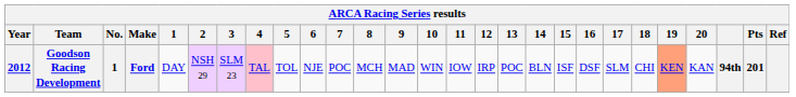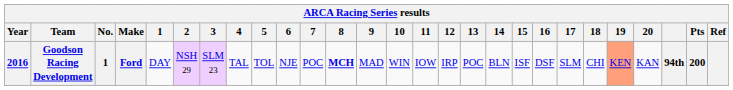 <table class="wikitable" style="text-align:center; font-size:75%">
 <tr>
 <th colspan=45><a href='#'>ARCA Racing Series</a> results</th>
 </tr>
 <tr>
 <th>Year</th>
 <th>Team</th>
 <th>No.</th>
 <th>Make</th>
 <th>1</th>
 <th>2</th>
 <th>3</th>
 <th>4</th>
 <th>5</th>
 <th>6</th>
 <th>7</th>
 <th>8</th>
 <th>9</th>
 <th>10</th>
 <th>11</th>
 <th>12</th>
 <th>13</th>
 <th>14</th>
 <th>15</th>
 <th>16</th>
 <th>17</th>
 <th>18</th>
 <th>19</th>
 <th>20</th>
 <th></th>
 <th>Pts</th>
 <th>Ref</th>
 </tr>
 <tr>
-<th><a href='#'>2012</a></th>
+<th><a href='#'>2016</a></th>
 <th><a href='#'>Goodson Racing Development</a></th>
 <th>1</th>
 <th><a href='#'>Ford</a></th>
 <td><a href='#'>DAY</a></td>
 <td style="background:#EFCFFF;"><a href='#'>NSH</a><br><small>29</small></td>
 <td style="background:#EFCFFF;"><a href='#'>SLM</a><br><small>23</small></td>
-<td style="background: pink;"><a href='#'>TAL</a></td>
+<td><a href='#'>TAL</a></td>
 <td><a href='#'>TOL</a></td>
 <td><a href='#'>NJE</a></td>
 <td><a href='#'>POC</a></td>
-<td><a href='#'>MCH</a></td>
+<td><strong><a href='#'>MCH</a></strong></td>
 <td><a href='#'>MAD</a></td>
 <td><a href='#'>WIN</a></td>
 <td><a href='#'>IOW</a></td>
 <td><a href='#'>IRP</a></td>
 <td><a href='#'>POC</a></td>
 <td><a href='#'>BLN</a></td>
 <td><a href='#'>ISF</a></td>
 <td><a href='#'>DSF</a></td>
 <td><a href='#'>SLM</a></td>
 <td><a href='#'>CHI</a></td>
 <td style="background: lightsalmon;"><a href='#'>KEN</a></td>
 <td><a href='#'>KAN</a></td>
 <th>94th</th>
-<th>201</th>
+<th>200</th>
 <th></th>
 </tr>
 </table>
